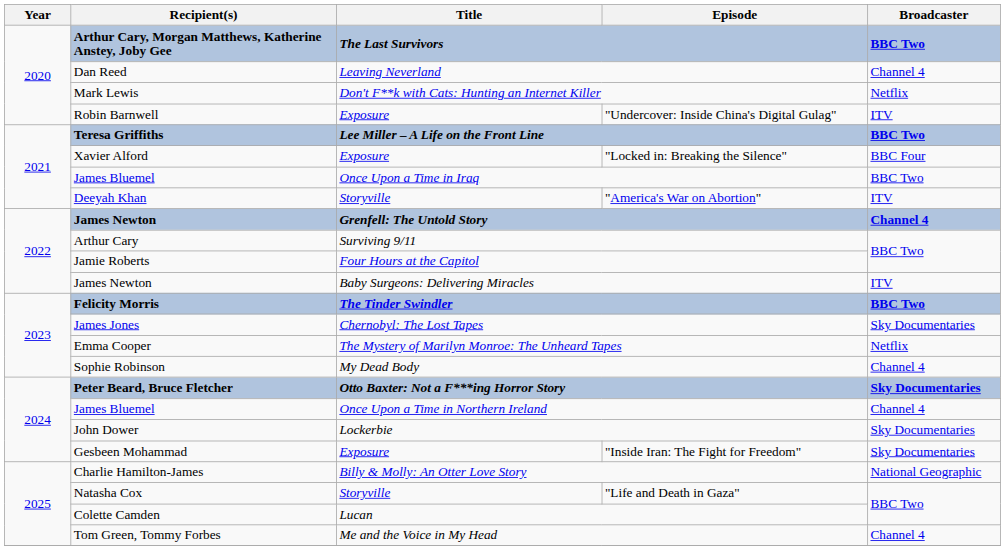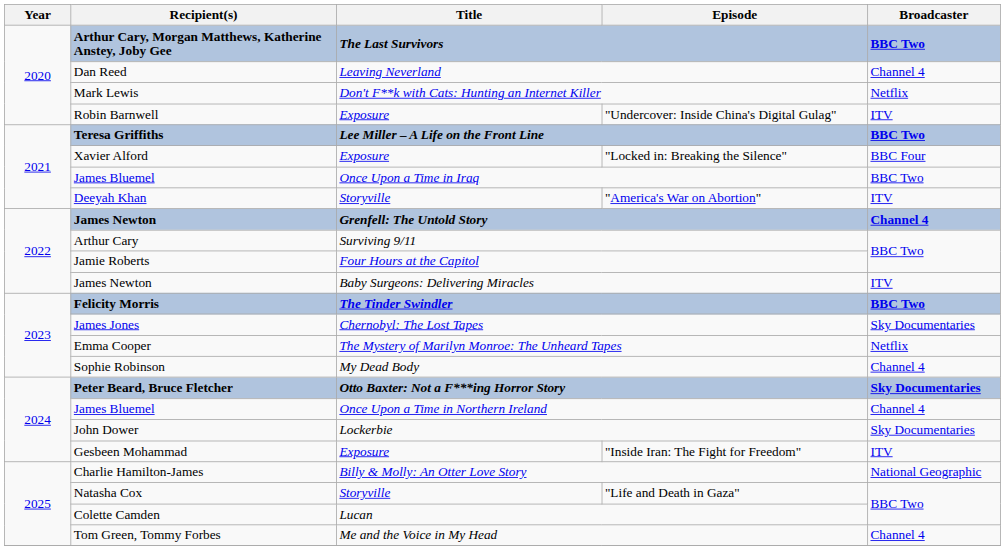 <table class="wikitable" width="95%">
 <tr>
 <th width=5%>Year</th>
 <th width=20%><strong>Recipient(s)</strong></th>
 <th width=20%>Title</th>
 <th width=20%>Episode</th>
 <th width=10%><strong>Broadcaster</strong></th>
 </tr>
 <tr>
 <td rowspan="4" style="text-align:center;"><a href='#'>2020</a><br></td>
 <td style="background:#B0C4DE;"><strong>Arthur Cary, Morgan Matthews, Katherine Anstey, Joby Gee</strong></td>
 <td colspan="2" style="background:#B0C4DE;"><strong><em>The Last Survivors</em></strong></td>
 <td style="background:#B0C4DE;"><strong><a href='#'>BBC Two</a></strong></td>
 </tr>
 <tr>
 <td>Dan Reed</td>
 <td colspan="2"><em><a href='#'>Leaving Neverland</a></em></td>
 <td><a href='#'>Channel 4</a></td>
 </tr>
 <tr>
 <td>Mark Lewis</td>
 <td colspan="2"><em><a href='#'>Don't F**k with Cats: Hunting an Internet Killer</a></em></td>
 <td><a href='#'>Netflix</a></td>
 </tr>
 <tr>
 <td>Robin Barnwell</td>
 <td><em><a href='#'>Exposure</a></em></td>
 <td>"Undercover: Inside China's Digital Gulag"</td>
 <td><a href='#'>ITV</a></td>
 </tr>
 <tr>
 <td rowspan="4" style="text-align:center;"><a href='#'>2021</a><br></td>
 <td style="background:#B0C4DE;"><strong>Teresa Griffiths</strong></td>
 <td style="background:#B0C4DE;" colspan="2"><strong><em>Lee Miller – A Life on the Front Line</em></strong></td>
 <td style="background:#B0C4DE;"><strong><a href='#'>BBC Two</a></strong></td>
 </tr>
 <tr>
 <td>Xavier Alford</td>
 <td><em><a href='#'>Exposure</a></em></td>
 <td>"Locked in: Breaking the Silence"</td>
 <td><a href='#'>BBC Four</a></td>
 </tr>
 <tr>
 <td><a href='#'>James Bluemel</a></td>
 <td colspan="2"><em><a href='#'>Once Upon a Time in Iraq</a></em></td>
 <td><a href='#'>BBC Two</a></td>
 </tr>
 <tr>
 <td><a href='#'>Deeyah Khan</a></td>
 <td><em><a href='#'>Storyville</a></em></td>
 <td>"<a href='#'>America's War on Abortion</a>"</td>
 <td><a href='#'>ITV</a></td>
 </tr>
 <tr>
 <td rowspan="4" style="text-align:center;"><a href='#'>2022</a><br></td>
 <td style="background:#B0C4DE;"><strong>James Newton</strong></td>
 <td style="background:#B0C4DE;" colspan="2"><strong><em>Grenfell: The Untold Story</em></strong></td>
 <td style="background:#B0C4DE;"><strong><a href='#'>Channel 4</a></strong></td>
 </tr>
 <tr>
 <td>Arthur Cary</td>
 <td colspan="2"><em>Surviving 9/11</em></td>
 <td rowspan="2"><a href='#'>BBC Two</a></td>
 </tr>
 <tr>
 <td>Jamie Roberts</td>
 <td colspan="2"><em><a href='#'>Four Hours at the Capitol</a></em></td>
 </tr>
 <tr>
 <td>James Newton</td>
 <td colspan="2"><em>Baby Surgeons: Delivering Miracles</em></td>
 <td><a href='#'>ITV</a></td>
 </tr>
 <tr>
 <td rowspan="4" style="text-align:center;"><a href='#'>2023</a><br></td>
 <td style="background:#B0C4DE;"><strong>Felicity Morris</strong></td>
 <td style="background:#B0C4DE;" colspan="2"><strong><em><a href='#'>The Tinder Swindler</a></em></strong></td>
 <td style="background:#B0C4DE;"><strong><a href='#'>BBC Two</a></strong></td>
 </tr>
 <tr>
 <td><a href='#'>James Jones</a></td>
 <td colspan="2"><em><a href='#'>Chernobyl: The Lost Tapes</a></em></td>
 <td><a href='#'>Sky Documentaries</a></td>
 </tr>
 <tr>
 <td>Emma Cooper</td>
 <td colspan="2"><em><a href='#'>The Mystery of Marilyn Monroe: The Unheard Tapes</a></em></td>
 <td><a href='#'>Netflix</a></td>
 </tr>
 <tr>
 <td>Sophie Robinson</td>
 <td colspan="2"><em>My Dead Body</em></td>
 <td><a href='#'>Channel 4</a></td>
 </tr>
 <tr>
 <td rowspan="4" style="text-align:center;"><a href='#'>2024</a><br></td>
 <td style="background:#B0C4DE;"><strong>Peter Beard, Bruce Fletcher</strong></td>
 <td style="background:#B0C4DE;" colspan="2"><strong><em>Otto Baxter: Not a F***ing Horror Story</em></strong></td>
 <td style="background:#B0C4DE;"><strong><a href='#'>Sky Documentaries</a></strong></td>
 </tr>
 <tr>
 <td><a href='#'>James Bluemel</a></td>
 <td colspan="2"><em><a href='#'>Once Upon a Time in Northern Ireland</a></em></td>
 <td><a href='#'>Channel 4</a></td>
 </tr>
 <tr>
 <td>John Dower</td>
 <td colspan="2"><em>Lockerbie</em></td>
 <td><a href='#'>Sky Documentaries</a></td>
 </tr>
 <tr>
 <td>Gesbeen Mohammad</td>
 <td><em><a href='#'>Exposure</a></em></td>
 <td>"Inside Iran: The Fight for Freedom"</td>
-<td><a href='#'>Sky Documentaries</a></td>
+<td><a href='#'>ITV</a></td>
 </tr>
 <tr>
 <td rowspan="4" style="text-align:center;"><a href='#'>2025</a><br></td>
 <td>Charlie Hamilton-James</td>
 <td colspan="2"><em><a href='#'>Billy & Molly: An Otter Love Story</a></em></td>
 <td><a href='#'>National Geographic</a></td>
 </tr>
 <tr>
 <td>Natasha Cox</td>
 <td><em><a href='#'>Storyville</a></em></td>
 <td>"Life and Death in Gaza"</td>
 <td rowspan="2"><a href='#'>BBC Two</a></td>
 </tr>
 <tr>
 <td>Colette Camden</td>
 <td colspan="2"><em>Lucan</em></td>
 </tr>
 <tr>
 <td>Tom Green, Tommy Forbes</td>
 <td colspan="2"><em>Me and the Voice in My Head</em></td>
 <td><a href='#'>Channel 4</a></td>
 </tr>
 <tr>
 </tr>
 </table>
